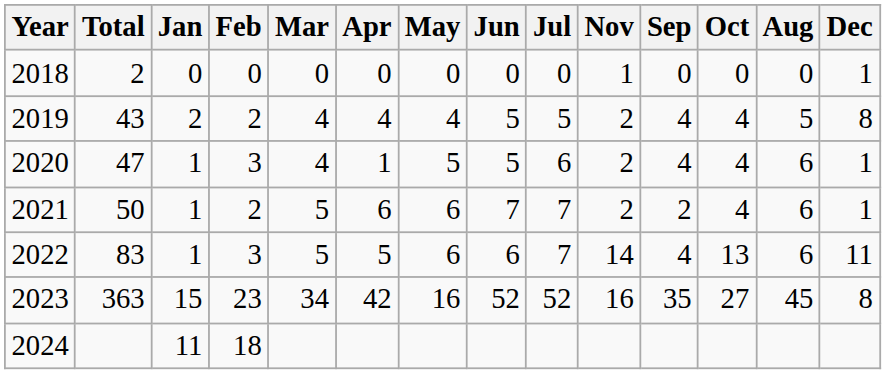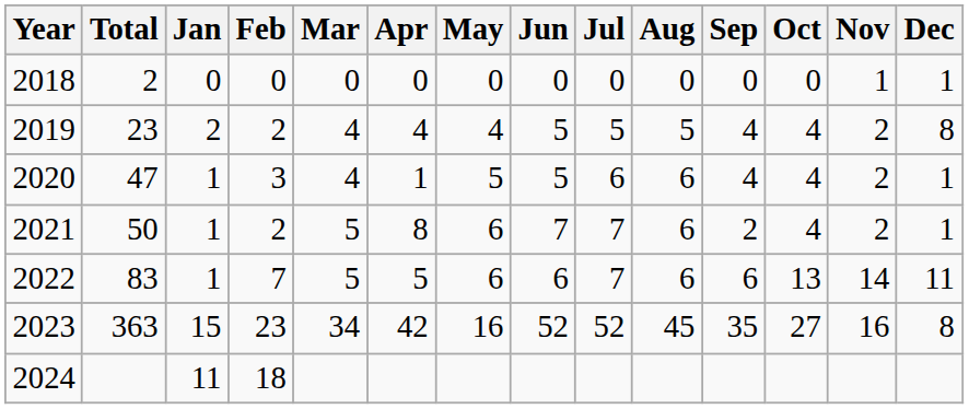 <table class="wikitable" style="text-align:right;">
 <tr>
 <th>Year</th>
 <th>Total</th>
 <th>Jan</th>
 <th>Feb</th>
 <th>Mar</th>
 <th>Apr</th>
 <th>May</th>
 <th>Jun</th>
 <th>Jul</th>
-<th>Nov</th>
+<th>Aug</th>
 <th>Sep</th>
 <th>Oct</th>
-<th>Aug</th>
+<th>Nov</th>
 <th>Dec</th>
 </tr>
 <tr align=right>
 <td>2018</td>
 <td>2</td>
 <td>0</td>
 <td>0</td>
 <td>0</td>
 <td>0</td>
 <td>0</td>
 <td>0</td>
 <td>0</td>
-<td>1</td>
 <td>0</td>
 <td>0</td>
 <td>0</td>
 <td>1</td>
+<td>1</td>
 </tr>
 <tr align=right>
 <td>2019</td>
-<td>43</td>
+<td>23</td>
 <td>2</td>
 <td>2</td>
 <td>4</td>
 <td>4</td>
 <td>4</td>
 <td>5</td>
 <td>5</td>
-<td>2</td>
+<td>5</td>
 <td>4</td>
 <td>4</td>
-<td>5</td>
+<td>2</td>
 <td>8</td>
 </tr>
 <tr align=right>
 <td>2020</td>
 <td>47</td>
 <td>1</td>
 <td>3</td>
 <td>4</td>
 <td>1</td>
 <td>5</td>
 <td>5</td>
 <td>6</td>
-<td>2</td>
+<td>6</td>
 <td>4</td>
 <td>4</td>
-<td>6</td>
+<td>2</td>
 <td>1</td>
 </tr>
 <tr align=right>
 <td>2021</td>
 <td>50</td>
 <td>1</td>
 <td>2</td>
 <td>5</td>
-<td>6</td>
+<td>8</td>
 <td>6</td>
 <td>7</td>
 <td>7</td>
-<td>2</td>
+<td>6</td>
 <td>2</td>
 <td>4</td>
-<td>6</td>
+<td>2</td>
 <td>1</td>
 </tr>
 <tr>
 <td>2022</td>
 <td>83</td>
 <td>1</td>
-<td>3</td>
+<td>7</td>
 <td>5</td>
 <td>5</td>
 <td>6</td>
 <td>6</td>
 <td>7</td>
+<td>6</td>
+<td>6</td>
+<td>13</td>
 <td>14</td>
-<td>4</td>
-<td>13</td>
-<td>6</td>
 <td>11</td>
 </tr>
 <tr>
 <td>2023</td>
 <td>363</td>
 <td>15</td>
 <td>23</td>
 <td>34</td>
 <td>42</td>
 <td>16</td>
 <td>52</td>
 <td>52</td>
-<td>16</td>
+<td>45</td>
 <td>35</td>
 <td>27</td>
-<td>45</td>
+<td>16</td>
 <td>8</td>
 </tr>
 <tr>
 <td>2024</td>
 <td></td>
 <td>11</td>
 <td>18</td>
 <td></td>
 <td></td>
 <td></td>
 <td></td>
 <td></td>
 <td></td>
 <td></td>
 <td></td>
 <td></td>
 <td></td>
 </tr>
 </table>
